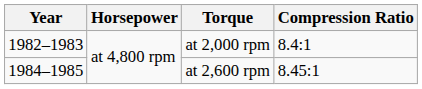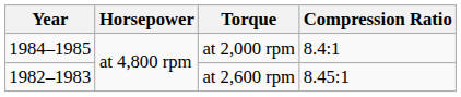 <table class=wikitable>
 <tr>
 <th>Year</th>
 <th>Horsepower</th>
 <th>Torque</th>
 <th>Compression Ratio</th>
 </tr>
 <tr>
-<td>1982–1983</td>
+<td>1984–1985</td>
 <td rowspan=2> at 4,800 rpm</td>
 <td> at 2,000 rpm</td>
 <td>8.4:1</td>
 </tr>
 <tr>
-<td>1984–1985</td>
+<td>1982–1983</td>
 <td> at 2,600 rpm</td>
 <td>8.45:1</td>
 </tr>
 </table>
